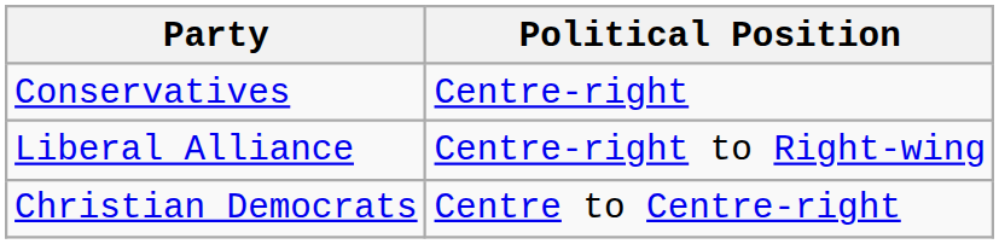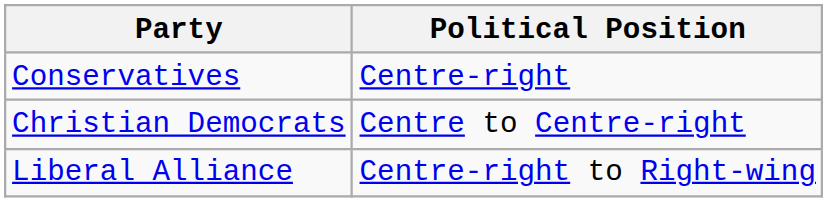 <table class="wikitable mw-collapsible mw-collapsed">
 <tr>
 <th>Party</th>
 <th>Political Position</th>
 </tr>
 <tr>
 <td><a href='#'>Conservatives</a></td>
 <td><a href='#'>Centre-right</a></td>
 </tr>
 <tr>
+<td><a href='#'>Christian Democrats</a></td>
+<td><a href='#'>Centre</a> to <a href='#'>Centre-right</a></td>
+</tr>
+<tr>
 <td><a href='#'>Liberal Alliance</a></td>
 <td><a href='#'>Centre-right</a> to <a href='#'>Right-wing</a></td>
 </tr>
-<tr>
-<td><a href='#'>Christian Democrats</a></td>
-<td><a href='#'>Centre</a> to <a href='#'>Centre-right</a></td>
-</tr>
 </table>
